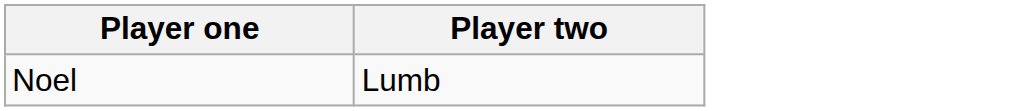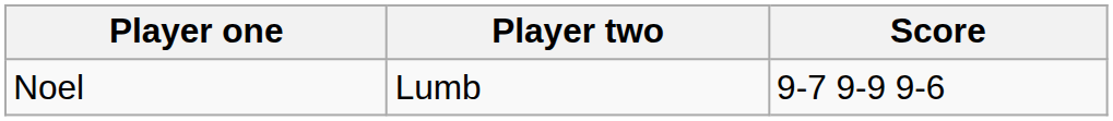 <table class="wikitable">
 <tr>
 <th width=170>Player one</th>
 <th width=170>Player two</th>
+<th width=150>Score</th>
 </tr>
 <tr>
 <td> Noel</td>
 <td> Lumb</td>
+<td>9-7 9-9 9-6</td>
 </tr>
 </table>
